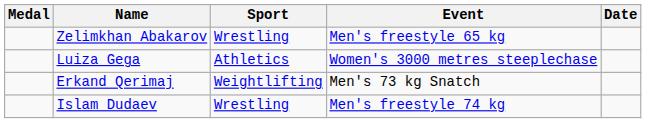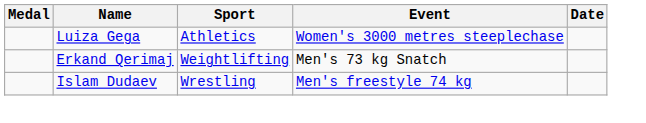 <table class="wikitable sortable" style="font-size: 95%">
 <tr>
 <th>Medal</th>
 <th>Name</th>
 <th>Sport</th>
 <th>Event</th>
 <th>Date</th>
-</tr>
-<tr>
-<td></td>
-<td><a href='#'>Zelimkhan Abakarov</a></td>
-<td><a href='#'>Wrestling</a></td>
-<td><a href='#'>Men's freestyle 65 kg</a></td>
-<td></td>
 </tr>
 <tr>
 <td></td>
 <td><a href='#'>Luiza Gega</a></td>
 <td><a href='#'>Athletics</a></td>
 <td><a href='#'>Women's 3000 metres steeplechase</a></td>
 <td></td>
 </tr>
 <tr>
 <td></td>
 <td><a href='#'>Erkand Qerimaj</a></td>
 <td><a href='#'>Weightlifting</a></td>
 <td>Men's 73 kg Snatch</td>
 <td></td>
 </tr>
 <tr>
 <td></td>
 <td><a href='#'>Islam Dudaev</a></td>
 <td><a href='#'>Wrestling</a></td>
 <td><a href='#'>Men's freestyle 74 kg</a></td>
 <td></td>
 </tr>
 </table>
